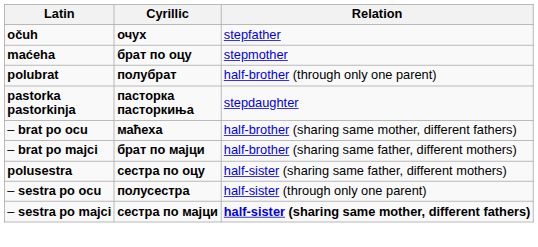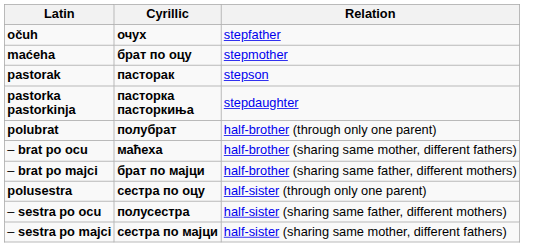 <table class="wikitable">
 <tr>
 <th>Latin</th>
 <th>Cyrillic</th>
 <th>Relation</th>
 </tr>
 <tr>
 <td><strong>očuh</strong></td>
 <td><strong>очух</strong></td>
 <td><a href='#'>stepfather</a></td>
 </tr>
 <tr>
 <td><strong>maćeha</strong></td>
 <td><strong>брат по оцу</strong></td>
 <td><a href='#'>stepmother</a></td>
 </tr>
 <tr>
-<td><strong>polubrat</strong></td>
-<td><strong>полубрат</strong></td>
-<td><a href='#'>half-brother</a> (through only one parent)</td>
+<td><strong>pastorak</strong></td>
+<td><strong>пасторак</strong></td>
+<td><a href='#'>stepson</a></td>
 </tr>
 <tr>
 <td><strong>pastorka</strong><br><strong>pastorkinja</strong></td>
 <td><strong>пасторка</strong><br><strong>пасторкиња</strong></td>
 <td><a href='#'>stepdaughter</a></td>
+</tr>
+<tr>
+<td><strong>polubrat</strong></td>
+<td><strong>полубрат</strong></td>
+<td><a href='#'>half-brother</a> (through only one parent)</td>
 </tr>
 <tr>
 <td>– <strong>brat po ocu</strong></td>
 <td><strong>маћеха</strong></td>
 <td><a href='#'>half-brother</a> (sharing same mother, different fathers)</td>
 </tr>
 <tr>
 <td>– <strong>brat po majci</strong></td>
 <td><strong>брат по мајци</strong></td>
 <td><a href='#'>half-brother</a> (sharing same father, different mothers)</td>
 </tr>
 <tr>
 <td><strong>polusestra</strong></td>
 <td><strong>сестра по оцу</strong></td>
-<td><a href='#'>half-sister</a> (sharing same father, different mothers)</td>
+<td><a href='#'>half-sister</a> (through only one parent)</td>
 </tr>
 <tr>
 <td>– <strong>sestra po ocu</strong></td>
 <td><strong>полусестра</strong></td>
-<td><a href='#'>half-sister</a> (through only one parent)</td>
+<td><a href='#'>half-sister</a> (sharing same father, different mothers)</td>
 </tr>
 <tr>
 <td>– <strong>sestra po majci</strong></td>
 <td><strong>сестра по мајци</strong></td>
-<td><strong><a href='#'>half-sister</a> (sharing same mother, different fathers)</strong></td>
+<td><a href='#'>half-sister</a> (sharing same mother, different fathers)</td>
 </tr>
 </table>
